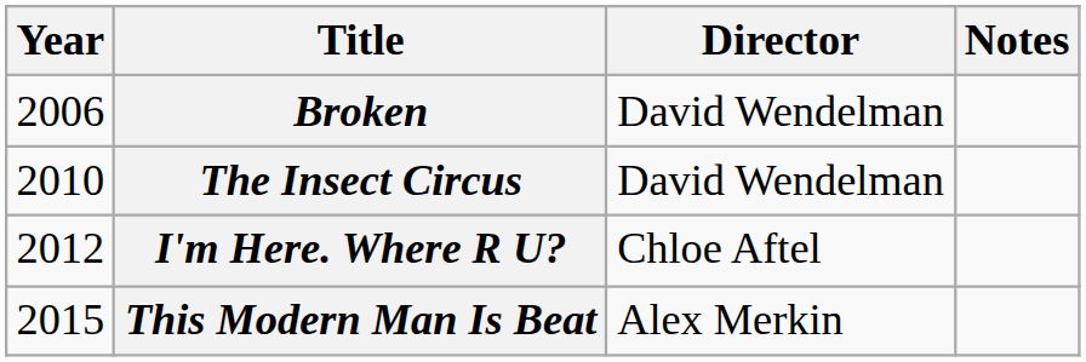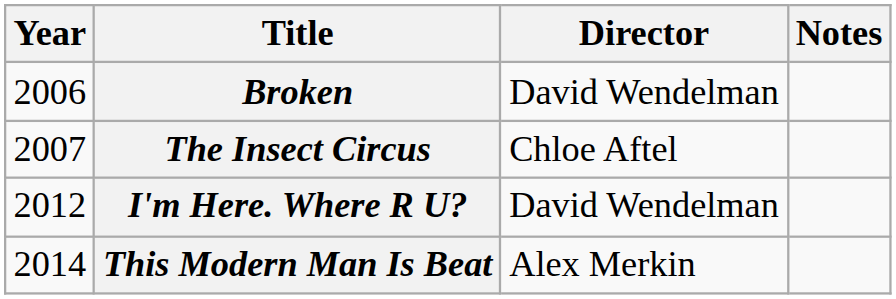 <table class="wikitable">
 <tr>
 <th>Year</th>
 <th>Title</th>
 <th>Director</th>
 <th>Notes</th>
 </tr>
 <tr>
 <td>2006</td>
 <th><em>Broken</em></th>
 <td>David Wendelman</td>
 <td></td>
 </tr>
 <tr>
-<td>2010</td>
+<td>2007</td>
 <th><em>The Insect Circus</em></th>
-<td>David Wendelman</td>
+<td>Chloe Aftel</td>
 <td></td>
 </tr>
 <tr>
 <td>2012</td>
 <th><em>I'm Here. Where R U?</em></th>
-<td>Chloe Aftel</td>
+<td>David Wendelman</td>
 <td></td>
 </tr>
 <tr>
-<td>2015</td>
+<td>2014</td>
 <th><em>This Modern Man Is Beat </em></th>
 <td>Alex Merkin</td>
 <td></td>
 </tr>
 </table>
